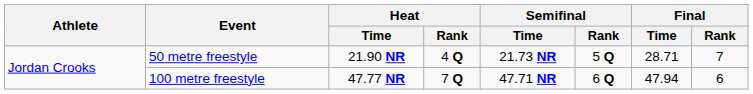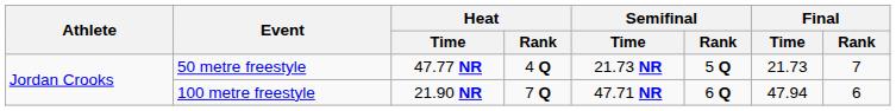 <table class="wikitable" style="text-align:center; font-size:90%; width:50%;">
 <tr>
 <th rowspan="2">Athlete</th>
 <th rowspan="2">Event</th>
 <th colspan="2">Heat</th>
 <th colspan="2">Semifinal</th>
 <th colspan="2">Final</th>
 </tr>
 <tr style="font-size:95%">
 <th>Time</th>
 <th>Rank</th>
 <th>Time</th>
 <th>Rank</th>
 <th>Time</th>
 <th>Rank</th>
 </tr>
 <tr>
 <td align=left rowspan=2><a href='#'>Jordan Crooks</a></td>
 <td align=left><a href='#'>50 metre freestyle</a></td>
-<td>21.90 <strong><a href='#'>NR</a></strong></td>
+<td>47.77 <strong><a href='#'>NR</a></strong></td>
 <td>4 <strong>Q</strong></td>
 <td>21.73 <strong><a href='#'>NR</a></strong></td>
 <td>5 <strong>Q</strong></td>
-<td>28.71</td>
+<td>21.73</td>
 <td>7</td>
 </tr>
 <tr>
 <td align=left><a href='#'>100 metre freestyle</a></td>
-<td>47.77 <strong><a href='#'>NR</a></strong></td>
+<td>21.90 <strong><a href='#'>NR</a></strong></td>
 <td>7 <strong>Q</strong></td>
 <td>47.71 <strong><a href='#'>NR</a></strong></td>
 <td>6 <strong>Q</strong></td>
 <td>47.94</td>
 <td>6</td>
 </tr>
 </table>
